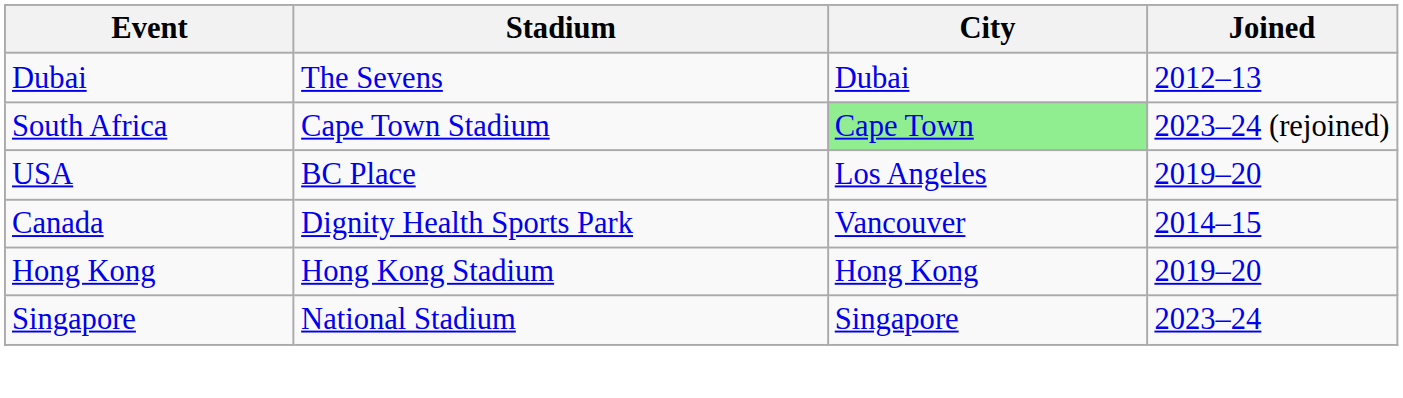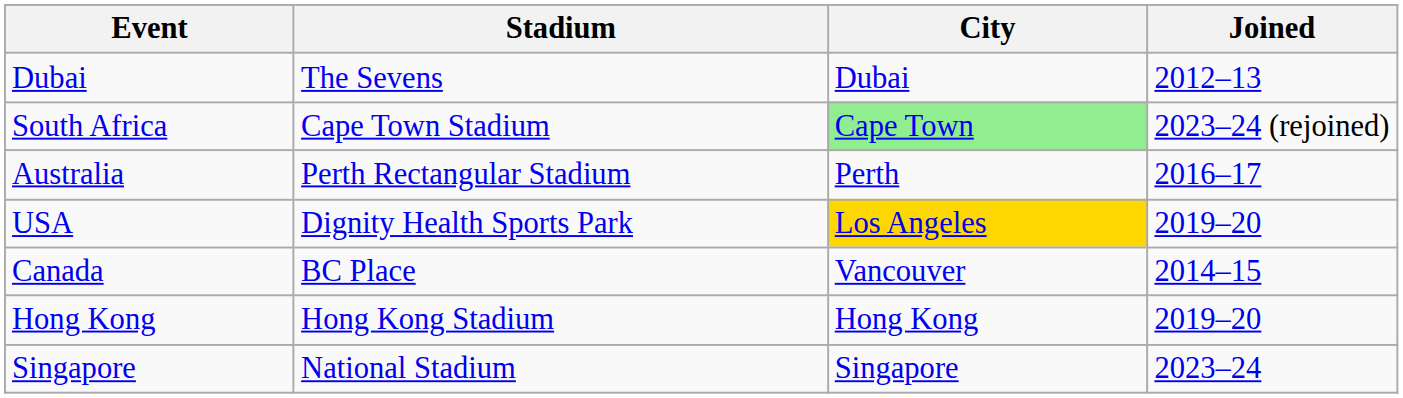 <table class = "wikitable">
 <tr>
 <th style="width:9em;">Event</th>
 <th style="width:17em;">Stadium</th>
 <th style="width:10em;">City</th>
 <th>Joined</th>
 </tr>
 <tr>
 <td> <a href='#'>Dubai</a></td>
 <td><a href='#'>The Sevens</a></td>
 <td><a href='#'>Dubai</a></td>
 <td><a href='#'>2012–13</a></td>
 </tr>
 <tr>
 <td> <a href='#'>South Africa</a></td>
 <td><a href='#'>Cape Town Stadium</a></td>
 <td style="background: lightgreen;"><a href='#'>Cape Town</a></td>
 <td><a href='#'>2023–24</a> (rejoined)</td>
 </tr>
 <tr>
+<td> <a href='#'>Australia</a></td>
+<td><a href='#'>Perth Rectangular Stadium</a></td>
+<td><a href='#'>Perth</a></td>
+<td><a href='#'>2016–17</a></td>
+</tr>
+<tr>
 <td> <a href='#'>USA</a></td>
-<td><a href='#'>BC Place</a></td>
-<td><a href='#'>Los Angeles</a></td>
+<td><a href='#'>Dignity Health Sports Park</a></td>
+<td style="background: gold;"><a href='#'>Los Angeles</a></td>
 <td><a href='#'>2019–20</a></td>
 </tr>
 <tr>
 <td> <a href='#'>Canada</a></td>
-<td><a href='#'>Dignity Health Sports Park</a></td>
+<td><a href='#'>BC Place</a></td>
 <td><a href='#'>Vancouver</a></td>
 <td><a href='#'>2014–15</a></td>
 </tr>
 <tr>
 <td> <a href='#'>Hong Kong</a></td>
 <td><a href='#'>Hong Kong Stadium</a></td>
 <td><a href='#'>Hong Kong</a></td>
 <td><a href='#'>2019–20</a></td>
 </tr>
 <tr>
 <td> <a href='#'>Singapore</a></td>
 <td><a href='#'>National Stadium</a></td>
 <td><a href='#'>Singapore</a></td>
 <td><a href='#'>2023–24</a></td>
 </tr>
 </table>
